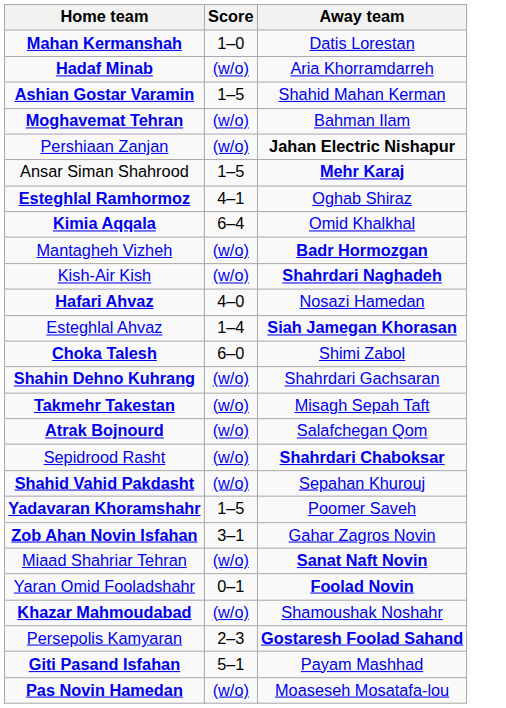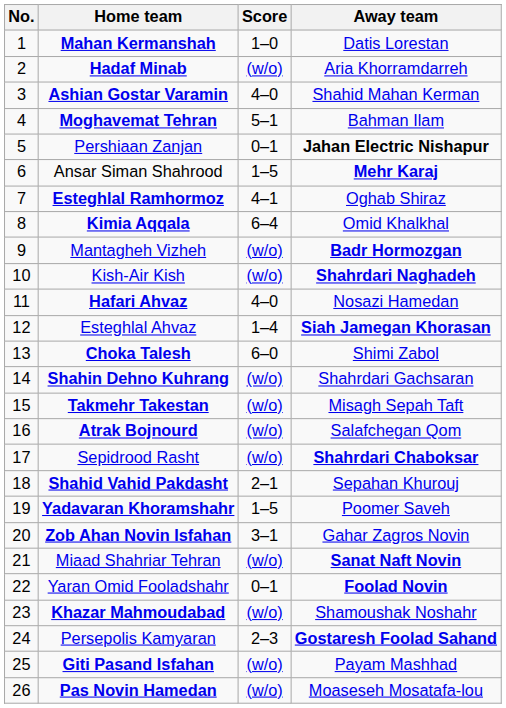 <table class="wikitable sortable" style="text-align:center">
 <tr>
+<th>No.</th>
 <th>Home team</th>
 <th>Score</th>
 <th>Away team</th>
 </tr>
 <tr>
+<td>1</td>
 <td><strong><a href='#'>Mahan Kermanshah</a></strong></td>
 <td>1–0</td>
 <td><a href='#'>Datis Lorestan</a></td>
 </tr>
 <tr>
+<td>2</td>
 <td><strong><a href='#'>Hadaf Minab</a></strong></td>
 <td><a href='#'>(w/o)</a></td>
 <td><a href='#'>Aria Khorramdarreh</a></td>
 </tr>
 <tr>
+<td>3</td>
 <td><strong><a href='#'>Ashian Gostar Varamin</a></strong></td>
-<td>1–5</td>
+<td>4–0</td>
 <td><a href='#'>Shahid Mahan Kerman</a></td>
 </tr>
 <tr>
+<td>4</td>
 <td><strong><a href='#'>Moghavemat Tehran</a></strong></td>
-<td><a href='#'>(w/o)</a></td>
+<td>5–1</td>
 <td><a href='#'>Bahman Ilam</a></td>
 </tr>
 <tr>
+<td>5</td>
 <td><a href='#'>Pershiaan Zanjan</a></td>
-<td><a href='#'>(w/o)</a></td>
+<td>0–1</td>
 <td><strong>Jahan Electric Nishapur</strong></td>
 </tr>
 <tr>
+<td>6</td>
 <td>Ansar Siman Shahrood</td>
 <td>1–5</td>
 <td><strong><a href='#'>Mehr Karaj</a></strong></td>
 </tr>
 <tr>
+<td>7</td>
 <td><strong><a href='#'>Esteghlal Ramhormoz</a></strong></td>
 <td>4–1</td>
 <td><a href='#'>Oghab Shiraz</a></td>
 </tr>
 <tr>
+<td>8</td>
 <td><strong><a href='#'>Kimia Aqqala</a></strong></td>
 <td>6–4</td>
 <td><a href='#'>Omid Khalkhal</a></td>
 </tr>
 <tr>
+<td>9</td>
 <td><a href='#'>Mantagheh Vizheh</a></td>
 <td><a href='#'>(w/o)</a></td>
 <td><strong><a href='#'>Badr Hormozgan</a></strong></td>
 </tr>
 <tr>
+<td>10</td>
 <td><a href='#'>Kish-Air Kish</a></td>
 <td><a href='#'>(w/o)</a></td>
 <td><strong><a href='#'>Shahrdari Naghadeh</a></strong></td>
 </tr>
 <tr>
+<td>11</td>
 <td><strong><a href='#'>Hafari Ahvaz</a></strong></td>
 <td>4–0</td>
 <td><a href='#'>Nosazi Hamedan</a></td>
 </tr>
 <tr>
+<td>12</td>
 <td><a href='#'>Esteghlal Ahvaz</a></td>
 <td>1–4</td>
 <td><strong><a href='#'>Siah Jamegan Khorasan</a></strong></td>
 </tr>
 <tr>
+<td>13</td>
 <td><strong><a href='#'>Choka Talesh</a></strong></td>
 <td>6–0</td>
 <td><a href='#'>Shimi Zabol</a></td>
 </tr>
 <tr>
+<td>14</td>
 <td><strong><a href='#'>Shahin Dehno Kuhrang</a></strong></td>
 <td><a href='#'>(w/o)</a></td>
 <td><a href='#'>Shahrdari Gachsaran</a></td>
 </tr>
 <tr>
+<td>15</td>
 <td><strong><a href='#'>Takmehr Takestan</a></strong></td>
 <td><a href='#'>(w/o)</a></td>
 <td><a href='#'>Misagh Sepah Taft</a></td>
 </tr>
 <tr>
+<td>16</td>
 <td><strong><a href='#'>Atrak Bojnourd</a></strong></td>
 <td><a href='#'>(w/o)</a></td>
 <td><a href='#'>Salafchegan Qom</a></td>
 </tr>
 <tr>
+<td>17</td>
 <td><a href='#'>Sepidrood Rasht</a></td>
 <td><a href='#'>(w/o)</a></td>
 <td><strong><a href='#'>Shahrdari Chaboksar</a></strong></td>
 </tr>
 <tr>
+<td>18</td>
 <td><strong><a href='#'>Shahid Vahid Pakdasht</a></strong></td>
-<td><a href='#'>(w/o)</a></td>
+<td>2–1</td>
 <td><a href='#'>Sepahan Khurouj</a></td>
 </tr>
 <tr>
+<td>19</td>
 <td><strong><a href='#'>Yadavaran Khoramshahr</a></strong></td>
 <td>1–5</td>
 <td><a href='#'>Poomer Saveh</a></td>
 </tr>
 <tr>
+<td>20</td>
 <td><strong><a href='#'>Zob Ahan Novin Isfahan</a></strong></td>
 <td>3–1</td>
 <td><a href='#'>Gahar Zagros Novin</a></td>
 </tr>
 <tr>
+<td>21</td>
 <td><a href='#'>Miaad Shahriar Tehran</a></td>
 <td><a href='#'>(w/o)</a></td>
 <td><strong><a href='#'>Sanat Naft Novin</a></strong></td>
 </tr>
 <tr>
+<td>22</td>
 <td><a href='#'>Yaran Omid Fooladshahr</a></td>
 <td>0–1</td>
 <td><strong><a href='#'>Foolad Novin</a></strong></td>
 </tr>
 <tr>
+<td>23</td>
 <td><strong><a href='#'>Khazar Mahmoudabad</a></strong></td>
 <td><a href='#'>(w/o)</a></td>
 <td><a href='#'>Shamoushak Noshahr</a></td>
 </tr>
 <tr>
+<td>24</td>
 <td><a href='#'>Persepolis Kamyaran</a></td>
 <td>2–3</td>
 <td><strong><a href='#'>Gostaresh Foolad Sahand</a></strong></td>
 </tr>
 <tr>
+<td>25</td>
 <td><strong><a href='#'>Giti Pasand Isfahan</a></strong></td>
-<td>5–1</td>
+<td><a href='#'>(w/o)</a></td>
 <td><a href='#'>Payam Mashhad</a></td>
 </tr>
 <tr>
+<td>26</td>
 <td><strong><a href='#'>Pas Novin Hamedan</a></strong></td>
 <td><a href='#'>(w/o)</a></td>
 <td><a href='#'>Moaseseh Mosatafa-lou</a></td>
 </tr>
 </table>
